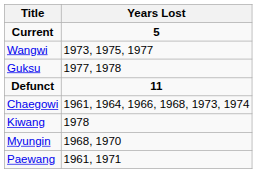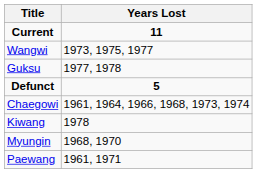 <table class="wikitable">
 <tr>
 <th>Title</th>
 <th>Years Lost</th>
 </tr>
 <tr>
 <td align="center"><strong>Current</strong></td>
-<td align="center"><strong>5</strong></td>
+<td align="center"><strong>11</strong></td>
 </tr>
 <tr>
 <td> <a href='#'>Wangwi</a></td>
 <td>1973, 1975, 1977</td>
 </tr>
 <tr>
 <td> <a href='#'>Guksu</a></td>
 <td>1977, 1978</td>
 </tr>
 <tr>
 <td align="center"><strong>Defunct</strong></td>
-<td align="center"><strong>11</strong></td>
+<td align="center"><strong>5</strong></td>
 </tr>
 <tr>
 <td> <a href='#'>Chaegowi</a></td>
 <td>1961, 1964, 1966, 1968, 1973, 1974</td>
 </tr>
 <tr>
 <td> <a href='#'>Kiwang</a></td>
 <td>1978</td>
 </tr>
 <tr>
 <td> <a href='#'>Myungin</a></td>
 <td>1968, 1970</td>
 </tr>
 <tr>
 <td> <a href='#'>Paewang</a></td>
 <td>1961, 1971</td>
 </tr>
 </table>
